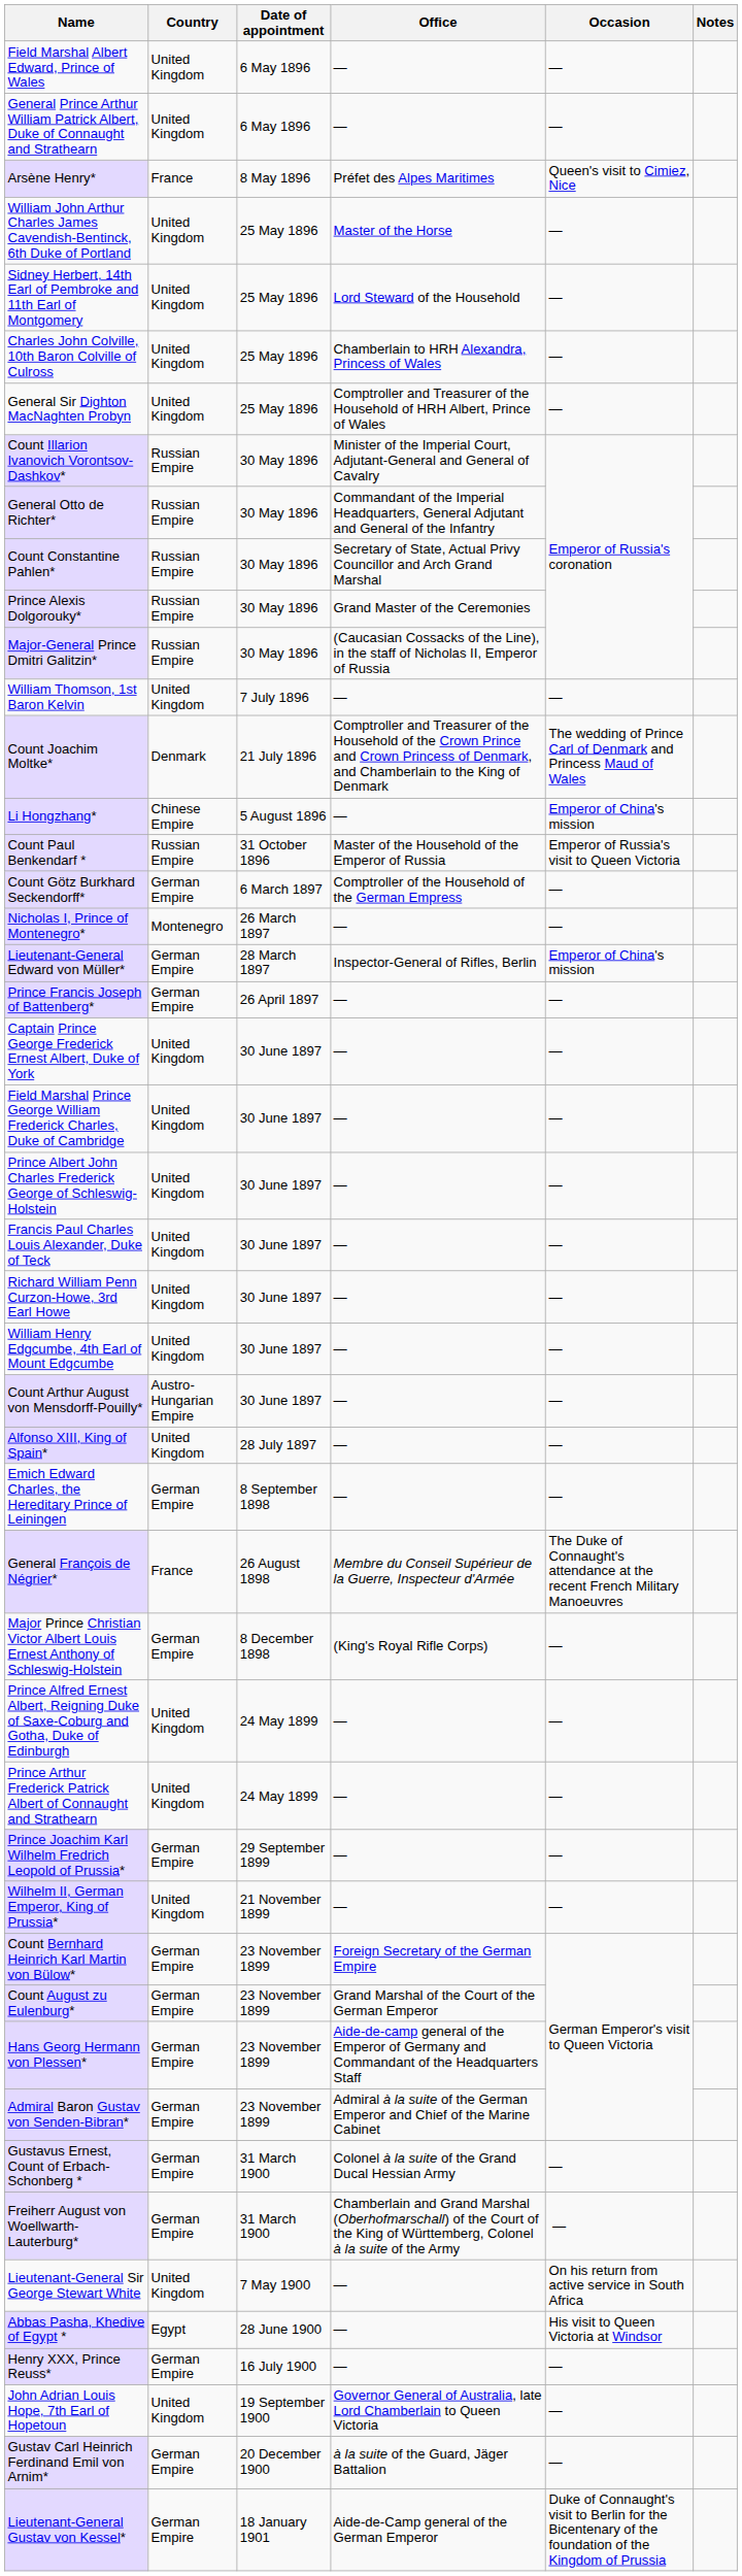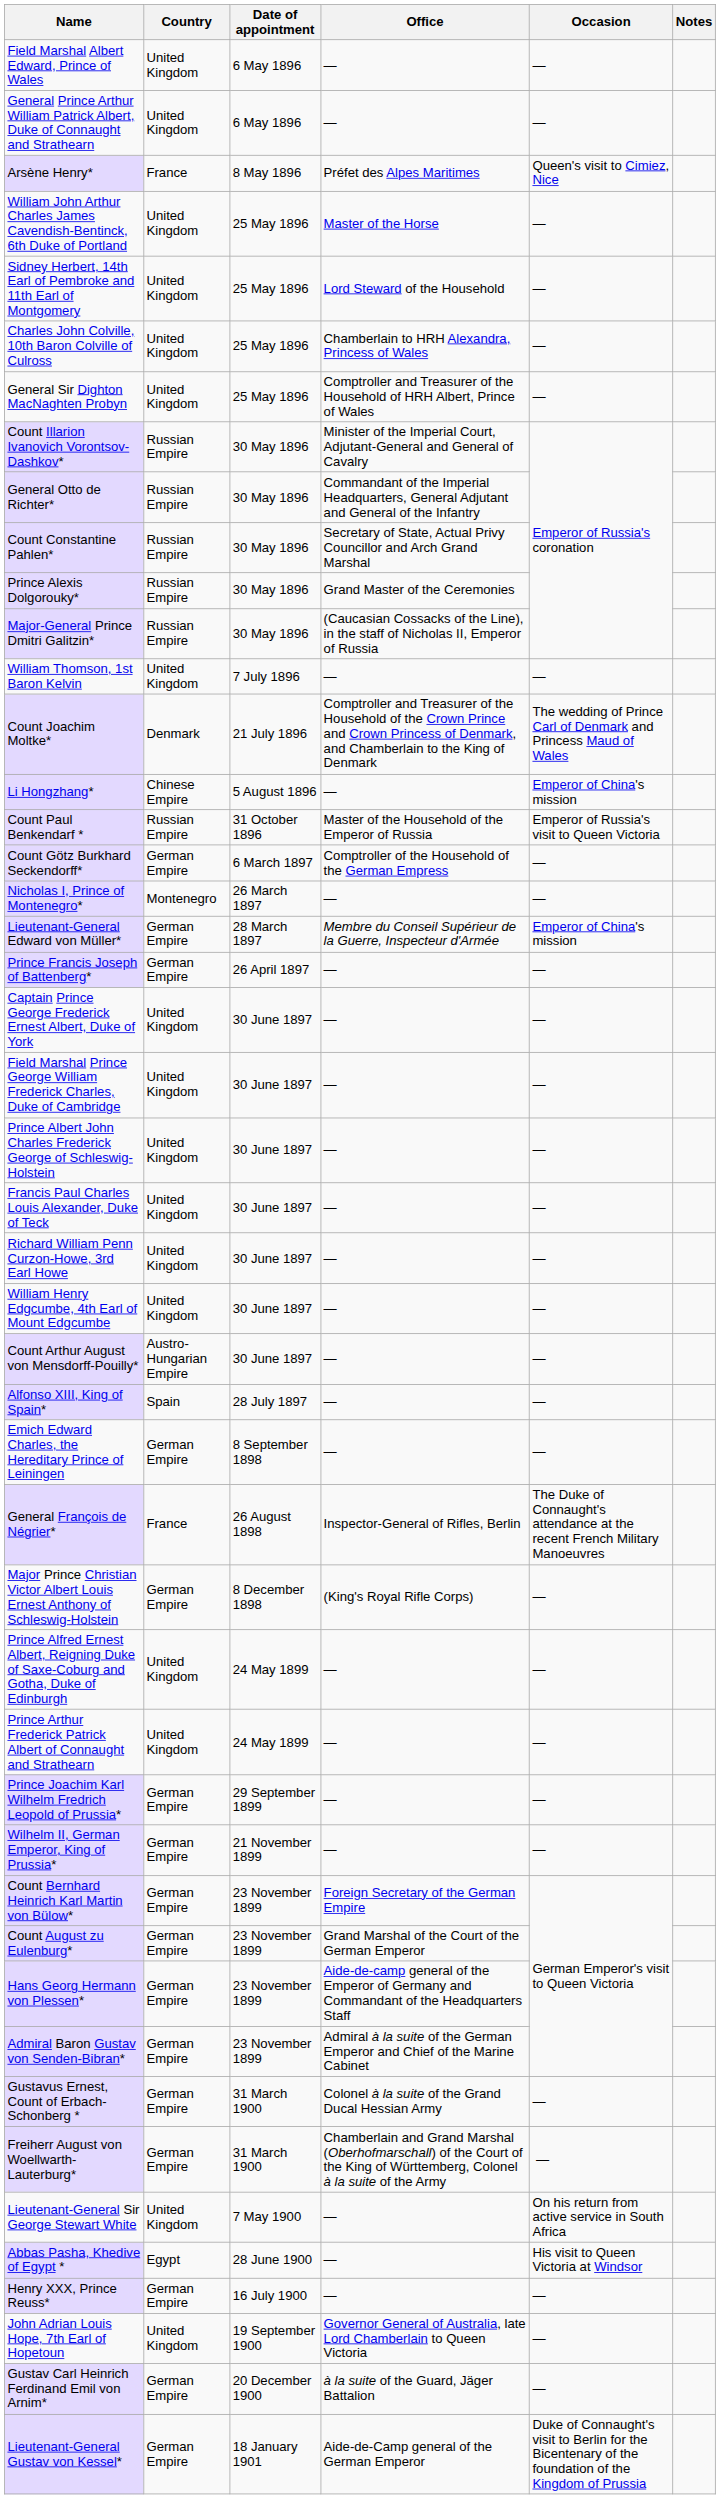 <table class="wikitable sortable">
 <tr>
 <th>Name</th>
 <th>Country</th>
 <th data-sort-type="date">Date of appointment</th>
 <th class="unsortable">Office</th>
 <th class="unsortable">Occasion</th>
 <th class="unsortable">Notes</th>
 </tr>
 <tr>
 <td data-sort-value="Albert Edward, Wales, Prince of"><a href='#'>Field Marshal</a> <a href='#'>Albert Edward, Prince of Wales</a></td>
 <td>United Kingdom</td>
 <td>6 May 1896</td>
 <td>—</td>
 <td>—</td>
 <td></td>
 </tr>
 <tr>
 <td data-sort-value="Arthur William Patrick Albert, Connaught and Streathearn, Duke of"><a href='#'>General</a> <a href='#'>Prince Arthur William Patrick Albert, Duke of Connaught and Strathearn</a></td>
 <td>United Kingdom</td>
 <td>6 May 1896</td>
 <td>—</td>
 <td>—</td>
 <td></td>
 </tr>
 <tr>
 <td style="background:#e3d9ff;" data-sort-value="Henry, Arsène">Arsène Henry*</td>
 <td>France</td>
 <td>8 May 1896</td>
 <td>Préfet des <a href='#'>Alpes Maritimes</a></td>
 <td>Queen's visit to <a href='#'>Cimiez</a>, <a href='#'>Nice</a></td>
 <td></td>
 </tr>
 <tr>
 <td data-sort-value="Portland, William John Arthur Charles James Cavendish-Bentinck, Duke of"><a href='#'>William John Arthur Charles James Cavendish-Bentinck, 6th Duke of Portland</a></td>
 <td>United Kingdom</td>
 <td>25 May 1896</td>
 <td><a href='#'>Master of the Horse</a></td>
 <td>—</td>
 <td></td>
 </tr>
 <tr>
 <td data-sort-value="Pembroke and Montgomery, Sidney Herbert, Earl of"><a href='#'>Sidney Herbert, 14th Earl of Pembroke and 11th Earl of Montgomery</a></td>
 <td>United Kingdom</td>
 <td>25 May 1896</td>
 <td><a href='#'>Lord Steward</a> of the Household</td>
 <td>—</td>
 <td></td>
 </tr>
 <tr>
 <td data-sort-value="Colville of Culross, Charles John, Viscount of"><a href='#'>Charles John Colville, 10th Baron Colville of Culross</a> </td>
 <td>United Kingdom</td>
 <td>25 May 1896</td>
 <td>Chamberlain to HRH <a href='#'>Alexandra, Princess of Wales</a></td>
 <td>—</td>
 <td></td>
 </tr>
 <tr>
 <td data-sort-value="Probyn, Dighton MacNaghten">General Sir <a href='#'>Dighton MacNaghten Probyn</a> </td>
 <td>United Kingdom</td>
 <td>25 May 1896</td>
 <td>Comptroller and Treasurer of the Household of HRH Albert, Prince of Wales</td>
 <td>—</td>
 <td></td>
 </tr>
 <tr>
 <td data-sort-value="Vorontsov-Dashkov, Illarion Ivanovich" style="background:#e3d9ff;">Count <a href='#'>Illarion Ivanovich Vorontsov-Dashkov</a>*</td>
 <td>Russian Empire</td>
 <td>30 May 1896</td>
 <td>Minister of the Imperial Court, Adjutant-General and General of Cavalry</td>
 <td rowspan="5"><a href='#'>Emperor of Russia's</a> coronation</td>
 <td></td>
 </tr>
 <tr>
 <td data-sort-value="Richter, Otto de" style="background:#e3d9ff;">General Otto de Richter*</td>
 <td>Russian Empire</td>
 <td>30 May 1896</td>
 <td>Commandant of the Imperial Headquarters, General Adjutant and General of the Infantry</td>
 <td></td>
 </tr>
 <tr>
 <td data-sort-value="Pahlen, Constantine" style="background:#e3d9ff;">Count Constantine Pahlen*</td>
 <td>Russian Empire</td>
 <td>30 May 1896</td>
 <td>Secretary of State, Actual Privy Councillor and Arch Grand Marshal</td>
 <td></td>
 </tr>
 <tr>
 <td data-sort-value="Dolgorouky, Alexis" style="background:#e3d9ff;">Prince Alexis Dolgorouky*</td>
 <td>Russian Empire</td>
 <td>30 May 1896</td>
 <td>Grand Master of the Ceremonies</td>
 <td></td>
 </tr>
 <tr>
 <td data-sort-value="Galitzin, Dmitri" style="background:#e3d9ff;"><a href='#'>Major-General</a> Prince Dmitri Galitzin*</td>
 <td>Russian Empire</td>
 <td>30 May 1896</td>
 <td>(Caucasian Cossacks of the Line), in the staff of Nicholas II, Emperor of Russia</td>
 <td></td>
 </tr>
 <tr>
 <td data-sort-value="Kelvin, William Thompson, Baron"><a href='#'>William Thomson, 1st Baron Kelvin</a></td>
 <td>United Kingdom</td>
 <td>7 July 1896</td>
 <td>—</td>
 <td>—</td>
 <td></td>
 </tr>
 <tr>
 <td data-sort-value="Moltke, Joachim" style="background:#e3d9ff;">Count Joachim Moltke*</td>
 <td>Denmark</td>
 <td>21 July 1896</td>
 <td>Comptroller and Treasurer of the Household of the <a href='#'>Crown Prince</a> and <a href='#'>Crown Princess of Denmark</a>, and Chamberlain to the King of Denmark</td>
 <td>The wedding of Prince <a href='#'>Carl of Denmark</a> and Princess <a href='#'>Maud of Wales</a></td>
 <td></td>
 </tr>
 <tr>
 <td data-sort-value="Li, Hongzhang" style="background:#e3d9ff;"><a href='#'>Li Hongzhang</a>*</td>
 <td>Chinese Empire</td>
 <td>5 August 1896</td>
 <td>—</td>
 <td><a href='#'>Emperor of China</a>'s mission</td>
 <td></td>
 </tr>
 <tr>
 <td data-sort-value="Benkendarff, Paul" style="background:#e3d9ff;">Count Paul Benkendarf *</td>
 <td>Russian Empire</td>
 <td>31 October 1896</td>
 <td>Master of the Household of the Emperor of Russia</td>
 <td>Emperor of Russia's visit to Queen Victoria</td>
 <td></td>
 </tr>
 <tr>
 <td data-sort-value="Seckendorff, Götz Burkhard" style="background:#e3d9ff;">Count Götz Burkhard Seckendorff*</td>
 <td>German Empire</td>
 <td>6 March 1897</td>
 <td>Comptroller of the Household of the <a href='#'>German Empress</a></td>
 <td>—</td>
 <td></td>
 </tr>
 <tr>
 <td data-sort-value="Nicholas 01 of Montenegro" style="background:#e3d9ff;"><a href='#'>Nicholas I, Prince of Montenegro</a>*</td>
 <td>Montenegro</td>
 <td>26 March 1897</td>
 <td>—</td>
 <td>—</td>
 <td></td>
 </tr>
 <tr>
 <td data-sort-value="Müller, Edward von" style="background:#e3d9ff;"><a href='#'>Lieutenant-General</a> Edward von Müller*</td>
 <td>German Empire</td>
 <td>28 March 1897</td>
-<td>Inspector-General of Rifles, Berlin</td>
+<td><em>Membre du Conseil Supérieur de la Guerre, Inspecteur d'Armée</em></td>
 <td><a href='#'>Emperor of China</a>'s mission</td>
 <td></td>
 </tr>
 <tr>
 <td data-sort-value="Francis Joseph of Battenberg, Prince" style="background:#e3d9ff;"><a href='#'>Prince Francis Joseph of Battenberg</a>*</td>
 <td>German Empire</td>
 <td>26 April 1897</td>
 <td>—</td>
 <td>—</td>
 <td></td>
 </tr>
 <tr>
 <td data-sort-value="George Frederick Ernest Albert, York, Duke of"><a href='#'>Captain</a> <a href='#'>Prince George Frederick Ernest Albert, Duke of York</a> </td>
 <td>United Kingdom</td>
 <td>30 June 1897</td>
 <td>—</td>
 <td>—</td>
 <td></td>
 </tr>
 <tr>
 <td data-sort-value="George William Frederick Charles, Cambridge, Duke of"><a href='#'>Field Marshal</a> <a href='#'>Prince George William Frederick Charles, Duke of Cambridge</a> </td>
 <td>United Kingdom</td>
 <td>30 June 1897</td>
 <td>—</td>
 <td>—</td>
 <td></td>
 </tr>
 <tr>
 <td data-sort-value="Albert John Charles Frederick George of Schleswig-Holstein, Prince"><a href='#'>Prince Albert John Charles Frederick George of Schleswig-Holstein</a></td>
 <td>United Kingdom</td>
 <td>30 June 1897</td>
 <td>—</td>
 <td>—</td>
 <td></td>
 </tr>
 <tr>
 <td data-sort-value="Teck, Francis Paul Charles Louis Alexander, Duke of"><a href='#'>Francis Paul Charles Louis Alexander, Duke of Teck</a></td>
 <td>United Kingdom</td>
 <td>30 June 1897</td>
 <td>—</td>
 <td>—</td>
 <td></td>
 </tr>
 <tr>
 <td data-sort-value="Howe, Richard William Penn Curzon-Howe, Earl"><a href='#'>Richard William Penn Curzon-Howe, 3rd Earl Howe</a> </td>
 <td>United Kingdom</td>
 <td>30 June 1897</td>
 <td>—</td>
 <td>—</td>
 <td></td>
 </tr>
 <tr>
 <td data-sort-value="Mount Edgcumbe, William Henry Edgcumbe, Earl of"><a href='#'>William Henry Edgcumbe, 4th Earl of Mount Edgcumbe</a></td>
 <td>United Kingdom</td>
 <td>30 June 1897</td>
 <td>—</td>
 <td>—</td>
 <td></td>
 </tr>
 <tr>
 <td data-sort-value="Mensdorff-Pouilly, Arthur August von" style="background:#e3d9ff;">Count Arthur August von Mensdorff-Pouilly*</td>
 <td>Austro-Hungarian Empire</td>
 <td>30 June 1897</td>
 <td>—</td>
 <td>—</td>
 <td></td>
 </tr>
 <tr>
 <td data-sort-value="Alfonso 13 of Spain" style="background:#e3d9ff;"><a href='#'>Alfonso XIII, King of Spain</a>*</td>
-<td>United Kingdom</td>
+<td>Spain</td>
 <td>28 July 1897</td>
 <td>—</td>
 <td>—</td>
 <td></td>
 </tr>
 <tr>
 <td data-sort-value="Emich Edward Charles, Leiningen, Hereditary Prince of"><a href='#'>Emich Edward Charles, the Hereditary Prince of Leiningen</a></td>
 <td>German Empire</td>
 <td>8 September 1898</td>
 <td>—</td>
 <td>—</td>
 <td></td>
 </tr>
 <tr>
 <td data-sort-value="Négrier, François de" style="background:#e3d9ff;">General <a href='#'>François de Négrier</a>*</td>
 <td>France</td>
 <td>26 August 1898</td>
-<td><em>Membre du Conseil Supérieur de la Guerre, Inspecteur d'Armée</em></td>
+<td>Inspector-General of Rifles, Berlin</td>
 <td>The Duke of Connaught's attendance at the recent French Military Manoeuvres</td>
 <td></td>
 </tr>
 <tr>
 <td data-sort-value="Christian Victor Albert Louis Ernest Anthony of Schleswig-Holstein, Prince"><a href='#'>Major</a> Prince <a href='#'>Christian Victor Albert Louis Ernest Anthony of Schleswig-Holstein</a></td>
 <td>German Empire</td>
 <td>8 December 1898</td>
 <td>(King's Royal Rifle Corps)</td>
 <td>—</td>
 <td></td>
 </tr>
 <tr>
 <td data-sort-value="Saxe-Coburg and Gotha, Alfred Ernest Albert, Reigning Duke of"><a href='#'>Prince Alfred Ernest Albert, Reigning Duke of Saxe-Coburg and Gotha, Duke of Edinburgh</a> </td>
 <td>United Kingdom</td>
 <td>24 May 1899</td>
 <td>—</td>
 <td>—</td>
 <td></td>
 </tr>
 <tr>
 <td data-sort-value="Arthur Frederick Patrick Albert of Connaught and Strathearn, Prince"><a href='#'>Prince Arthur Frederick Patrick Albert of Connaught and Strathearn</a></td>
 <td>United Kingdom</td>
 <td>24 May 1899</td>
 <td>—</td>
 <td>—</td>
 <td></td>
 </tr>
 <tr>
 <td data-sort-value="Friedrick Leopold of Prussia, Prince" style="background:#e3d9ff;"><a href='#'>Prince Joachim Karl Wilhelm Fredrich Leopold of Prussia</a>*</td>
 <td>German Empire</td>
 <td>29 September 1899</td>
 <td>—</td>
 <td>—</td>
 <td></td>
 </tr>
 <tr>
 <td data-sort-value="Wilhelm 02 of Germany" style="background:#e3d9ff;"><a href='#'>Wilhelm II, German Emperor, King of Prussia</a>*</td>
-<td>United Kingdom</td>
+<td>German Empire</td>
 <td>21 November 1899</td>
 <td>—</td>
 <td>—</td>
 <td></td>
 </tr>
 <tr>
 <td data-sort-value="Bülow, Bernhard Heinrich Karl Martin von" style="background:#e3d9ff;">Count <a href='#'>Bernhard Heinrich Karl Martin von Bülow</a>*</td>
 <td>German Empire</td>
 <td>23 November 1899</td>
 <td><a href='#'>Foreign Secretary of the German Empire</a></td>
 <td rowspan=4>German Emperor's visit to Queen Victoria</td>
 <td></td>
 </tr>
 <tr>
 <td data-sort-value="Eulenburg, August zu" style="background:#e3d9ff;">Count <a href='#'>August zu Eulenburg</a>*</td>
 <td>German Empire</td>
 <td>23 November 1899</td>
 <td>Grand Marshal of the Court of the German Emperor</td>
 <td></td>
 </tr>
 <tr>
 <td data-sort-value="Plessen, Hans Georg Hermann von" style="background:#e3d9ff;"><a href='#'>Hans Georg Hermann von Plessen</a>*</td>
 <td>German Empire</td>
 <td>23 November 1899</td>
 <td><a href='#'>Aide-de-camp</a> general of the Emperor of Germany and Commandant of the Headquarters Staff</td>
 <td></td>
 </tr>
 <tr>
 <td data-sort-value="Senden-Bibran, Gustav von" style="background:#e3d9ff;"><a href='#'>Admiral</a> Baron <a href='#'>Gustav von Senden-Bibran</a>*</td>
 <td>German Empire</td>
 <td>23 November 1899</td>
 <td>Admiral <em>à la suite</em> of the German Emperor and Chief of the Marine Cabinet</td>
 <td></td>
 </tr>
 <tr>
 <td data-sort-value="Erbach-Schonberg, Gustavus Ernest, Count of" style="background:#e3d9ff;">Gustavus Ernest, Count of Erbach-Schonberg *</td>
 <td>German Empire</td>
 <td>31 March 1900</td>
 <td>Colonel <em>à la suite</em> of the Grand Ducal Hessian Army</td>
 <td>—</td>
 <td></td>
 </tr>
 <tr>
 <td data-sort-value="Woellwarth-Lauterburg, August von" style="background:#e3d9ff;">Freiherr August von Woellwarth-Lauterburg*</td>
 <td>German Empire</td>
 <td>31 March 1900</td>
 <td>Chamberlain and Grand Marshal (<em>Oberhofmarschall</em>) of the Court of the King of Württemberg, Colonel <em>à la suite</em> of the Army</td>
 <td> —</td>
 <td></td>
 </tr>
 <tr>
 <td data-sort-value="White, George Stewart"><a href='#'>Lieutenant-General</a> Sir <a href='#'>George Stewart White</a> </td>
 <td>United Kingdom</td>
 <td>7 May 1900</td>
 <td>—</td>
 <td>On his return from active service in South Africa</td>
 <td></td>
 </tr>
 <tr>
 <td data-sort-value="Abbas 02 of Egypt" style="background:#e3d9ff;"><a href='#'>Abbas Pasha, Khedive of Egypt</a> *</td>
 <td>Egypt</td>
 <td>28 June 1900</td>
 <td>—</td>
 <td>His visit to Queen Victoria at <a href='#'>Windsor</a></td>
 <td></td>
 </tr>
 <tr>
 <td data-sort-value="Henry 30 of Reuss" style="background:#e3d9ff;">Henry XXX, Prince Reuss*</td>
 <td>German Empire</td>
 <td>16 July 1900</td>
 <td>—</td>
 <td>—</td>
 <td></td>
 </tr>
 <tr>
 <td data-sort-value="Hopetoun, John Adrian Louis Hope, Earl of"><a href='#'>John Adrian Louis Hope, 7th Earl of Hopetoun</a> </td>
 <td>United Kingdom</td>
 <td>19 September 1900</td>
 <td><a href='#'>Governor General of Australia</a>, late <a href='#'>Lord Chamberlain</a> to Queen Victoria</td>
 <td>—</td>
 <td></td>
 </tr>
 <tr>
 <td data-sort-value="Arnim, Gustav Carl Heinrich Ferdinand Emil von" style="background:#e3d9ff;">Gustav Carl Heinrich Ferdinand Emil von Arnim*</td>
 <td>German Empire</td>
 <td>20 December 1900</td>
 <td><em>à la suite</em> of the Guard, Jäger Battalion</td>
 <td>—</td>
 <td></td>
 </tr>
 <tr>
 <td data-sort-value="Kessel, Gustav von" style="background:#e3d9ff;"><a href='#'>Lieutenant-General</a> <a href='#'>Gustav von Kessel</a>*</td>
 <td>German Empire</td>
 <td>18 January 1901</td>
 <td>Aide-de-Camp general of the German Emperor</td>
 <td>Duke of Connaught's visit to Berlin for the Bicentenary of the foundation of the <a href='#'>Kingdom of Prussia</a></td>
 <td></td>
 </tr>
 </table>
